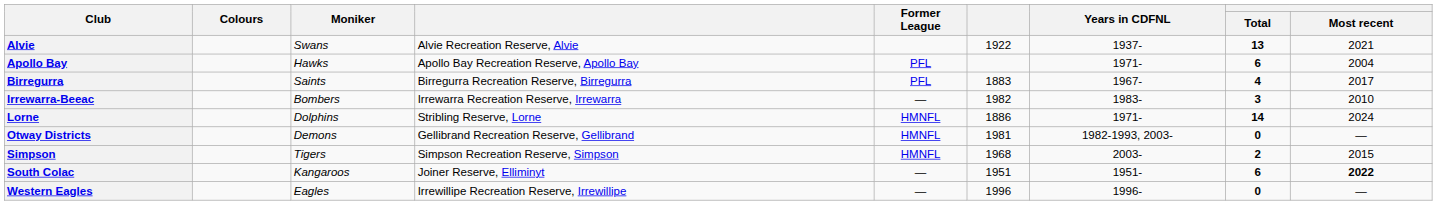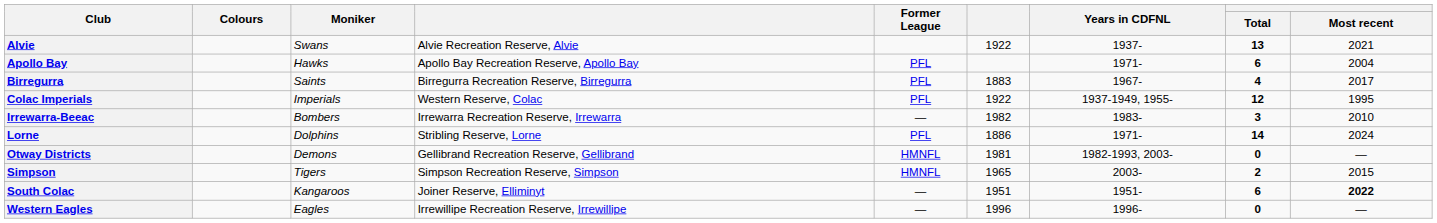 <table class="wikitable sortable" style="text-align:center; width:100%">
 <tr>
 <th rowspan="2">Club</th>
 <th rowspan="2" class="unsortable">Colours</th>
 <th rowspan="2">Moniker</th>
 <th rowspan="2"></th>
 <th rowspan="2" class="unsortable">Former<br>League</th>
 <th rowspan="2"></th>
 <th rowspan="2">Years in CDFNL</th>
 <th colspan="2"></th>
 </tr>
 <tr>
 <th data-sort-type="number">Total</th>
 <th>Most recent</th>
 </tr>
 <tr>
 <th style="text-align:left"><a href='#'>Alvie</a></th>
 <td></td>
 <td align="left"><em>Swans</em></td>
 <td align="left">Alvie Recreation Reserve, <a href='#'>Alvie</a></td>
 <td></td>
 <td>1922</td>
 <td>1937-</td>
 <td><strong>13</strong></td>
 <td>2021</td>
 </tr>
 <tr>
 <th style="text-align:left"><a href='#'>Apollo Bay</a></th>
 <td></td>
 <td align="left"><em>Hawks</em></td>
 <td align="left">Apollo Bay Recreation Reserve, <a href='#'>Apollo Bay</a></td>
 <td><a href='#'>PFL</a></td>
 <td></td>
 <td>1971-</td>
 <td><strong>6</strong></td>
 <td>2004</td>
 </tr>
 <tr>
 <th style="text-align:left"><a href='#'>Birregurra</a></th>
 <td></td>
 <td align="left"><em>Saints</em></td>
 <td align="left">Birregurra Recreation Reserve, <a href='#'>Birregurra</a></td>
 <td><a href='#'>PFL</a></td>
 <td>1883</td>
 <td>1967-</td>
 <td><strong>4</strong></td>
 <td>2017</td>
 </tr>
 <tr>
+<th style="text-align:left"><a href='#'>Colac Imperials</a></th>
+<td></td>
+<td align="left"><em>Imperials</em></td>
+<td align="left">Western Reserve, <a href='#'>Colac</a></td>
+<td><a href='#'>PFL</a></td>
+<td>1922</td>
+<td>1937-1949, 1955-</td>
+<td><strong>12</strong></td>
+<td>1995</td>
+</tr>
+<tr>
 <th style="text-align:left"><a href='#'>Irrewarra-Beeac</a></th>
 <td></td>
 <td align="left"><em>Bombers</em></td>
 <td align="left">Irrewarra Recreation Reserve, <a href='#'>Irrewarra</a></td>
 <td>—</td>
 <td>1982</td>
 <td>1983-</td>
 <td><strong>3</strong></td>
 <td>2010</td>
 </tr>
 <tr>
 <th style="text-align:left"><a href='#'>Lorne</a></th>
 <td></td>
 <td align="left"><em>Dolphins</em></td>
 <td align="left">Stribling Reserve, <a href='#'>Lorne</a></td>
-<td><a href='#'>HMNFL</a></td>
+<td><a href='#'>PFL</a></td>
 <td>1886</td>
 <td>1971-</td>
 <td><strong>14</strong></td>
 <td>2024</td>
 </tr>
 <tr>
 <th style="text-align:left"><a href='#'>Otway Districts</a></th>
 <td></td>
 <td align="left"><em>Demons</em></td>
 <td align="left">Gellibrand Recreation Reserve, <a href='#'>Gellibrand</a></td>
 <td><a href='#'>HMNFL</a></td>
 <td>1981</td>
 <td>1982-1993, 2003-</td>
 <td><strong>0</strong></td>
 <td>—</td>
 </tr>
 <tr>
 <th style="text-align:left"><a href='#'>Simpson</a></th>
 <td></td>
 <td align="left"><em>Tigers</em></td>
 <td align="left">Simpson Recreation Reserve, <a href='#'>Simpson</a></td>
 <td><a href='#'>HMNFL</a></td>
-<td>1968</td>
+<td>1965</td>
 <td>2003-</td>
 <td><strong>2</strong></td>
 <td>2015</td>
 </tr>
 <tr>
 <th style="text-align:left"><a href='#'>South Colac</a></th>
 <td></td>
 <td align="left"><em>Kangaroos</em></td>
 <td align="left">Joiner Reserve, <a href='#'>Elliminyt</a></td>
 <td>—</td>
 <td>1951</td>
 <td>1951-</td>
 <td><strong>6</strong></td>
 <td><strong>2022</strong></td>
 </tr>
 <tr>
 <th style="text-align:left"><a href='#'>Western Eagles</a></th>
 <td></td>
 <td align="left"><em>Eagles</em></td>
 <td align="left">Irrewillipe Recreation Reserve, <a href='#'>Irrewillipe</a></td>
 <td>—</td>
 <td>1996</td>
 <td>1996-</td>
 <td><strong>0</strong></td>
 <td>—</td>
 </tr>
 </table>
